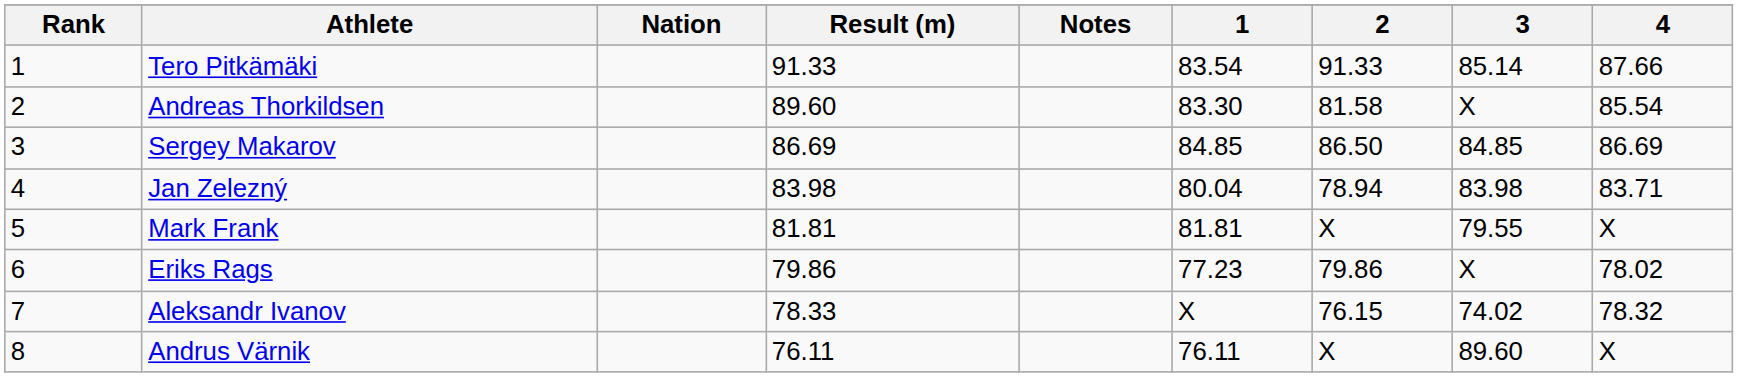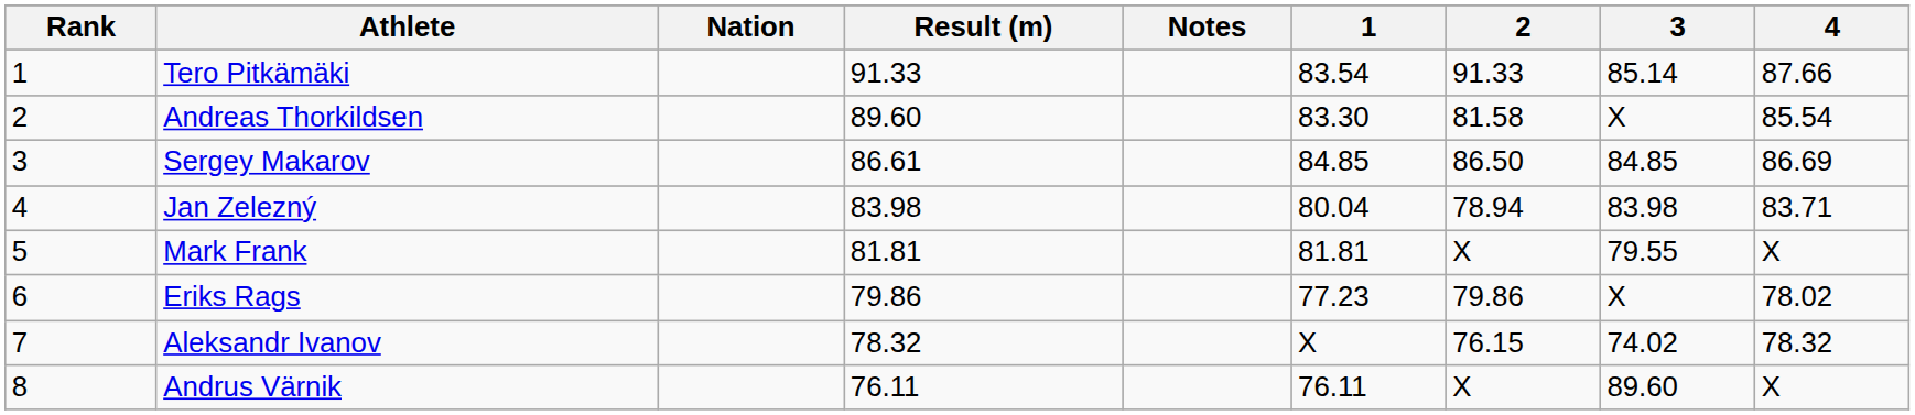 <table class="wikitable" width=85%>
 <tr>
 </tr>
 <tr>
 <th>Rank</th>
 <th>Athlete</th>
 <th>Nation</th>
 <th>Result (m)</th>
 <th>Notes</th>
 <th>1</th>
 <th>2</th>
 <th>3</th>
 <th>4</th>
 </tr>
 <tr>
 <td>1</td>
 <td><a href='#'>Tero Pitkämäki</a></td>
 <td></td>
 <td>91.33</td>
 <td></td>
 <td>83.54</td>
 <td>91.33</td>
 <td>85.14</td>
 <td>87.66</td>
 </tr>
 <tr>
 <td>2</td>
 <td><a href='#'>Andreas Thorkildsen</a></td>
 <td></td>
 <td>89.60</td>
 <td></td>
 <td>83.30</td>
 <td>81.58</td>
 <td>X</td>
 <td>85.54</td>
 </tr>
 <tr>
 <td>3</td>
 <td><a href='#'>Sergey Makarov</a></td>
 <td></td>
-<td>86.69</td>
+<td>86.61</td>
 <td></td>
 <td>84.85</td>
 <td>86.50</td>
 <td>84.85</td>
 <td>86.69</td>
 </tr>
 <tr>
 <td>4</td>
 <td><a href='#'>Jan Zelezný</a></td>
 <td></td>
 <td>83.98</td>
 <td></td>
 <td>80.04</td>
 <td>78.94</td>
 <td>83.98</td>
 <td>83.71</td>
 </tr>
 <tr>
 <td>5</td>
 <td><a href='#'>Mark Frank</a></td>
 <td></td>
 <td>81.81</td>
 <td></td>
 <td>81.81</td>
 <td>X</td>
 <td>79.55</td>
 <td>X</td>
 </tr>
 <tr>
 <td>6</td>
 <td><a href='#'>Eriks Rags</a></td>
 <td></td>
 <td>79.86</td>
 <td></td>
 <td>77.23</td>
 <td>79.86</td>
 <td>X</td>
 <td>78.02</td>
 </tr>
 <tr>
 <td>7</td>
 <td><a href='#'>Aleksandr Ivanov</a></td>
 <td></td>
-<td>78.33</td>
+<td>78.32</td>
 <td></td>
 <td>X</td>
 <td>76.15</td>
 <td>74.02</td>
 <td>78.32</td>
 </tr>
 <tr>
 <td>8</td>
 <td><a href='#'>Andrus Värnik</a></td>
 <td></td>
 <td>76.11</td>
 <td></td>
 <td>76.11</td>
 <td>X</td>
 <td>89.60</td>
 <td>X</td>
 </tr>
 </table>
